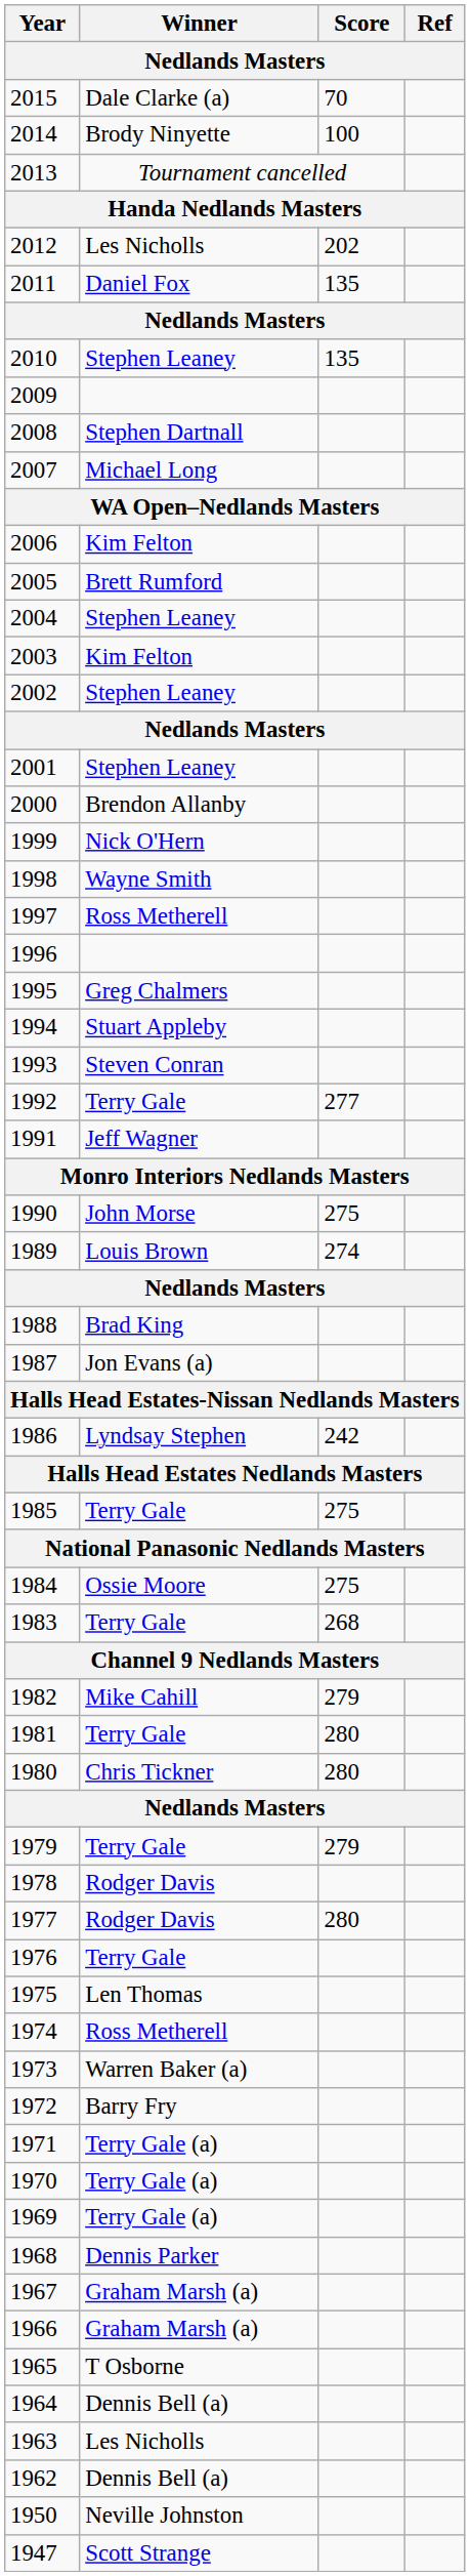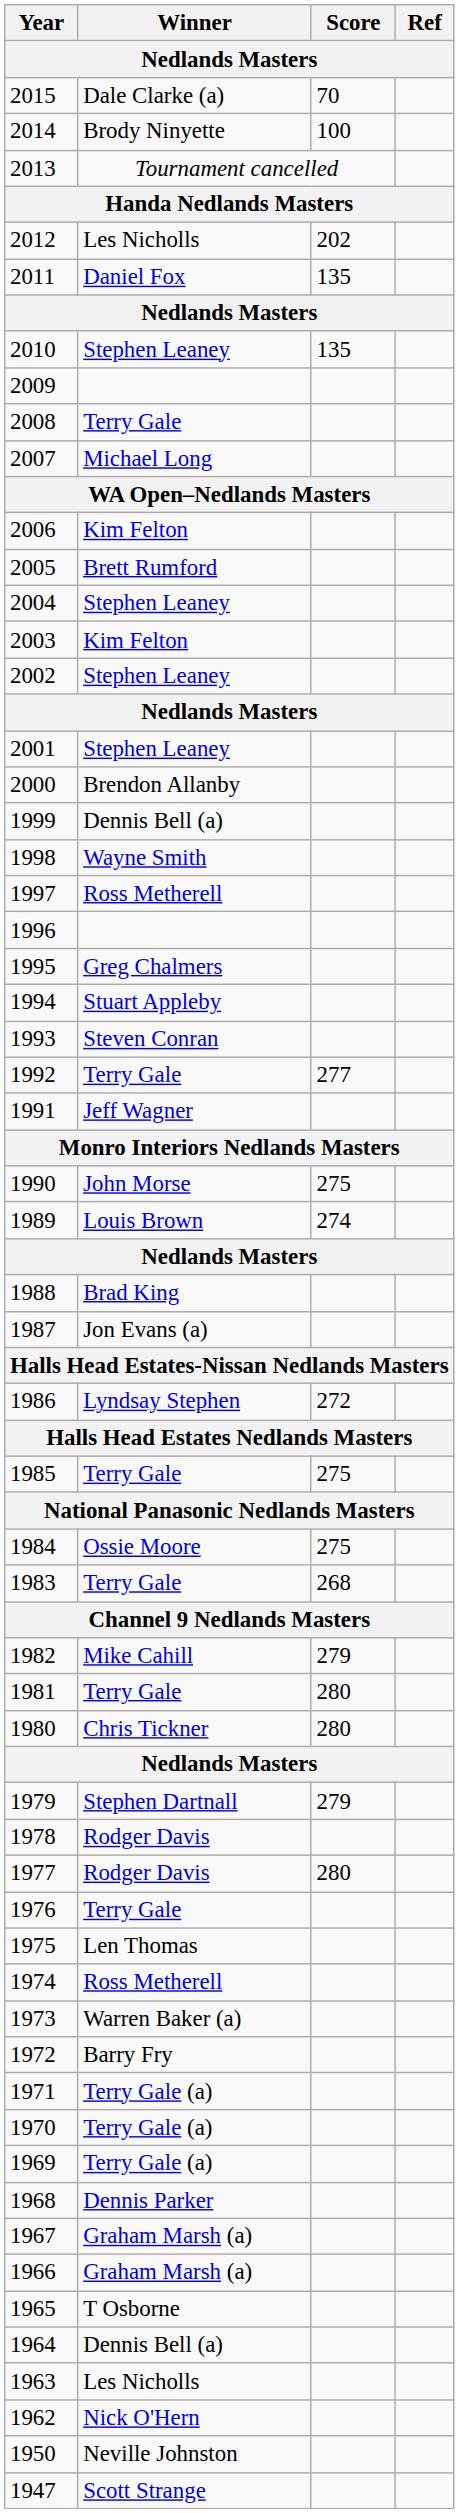 <table class=wikitable>
 <tr>
 <th>Year</th>
 <th>Winner</th>
 <th>Score</th>
 <th>Ref</th>
 </tr>
 <tr>
 <th colspan=4>Nedlands Masters</th>
 </tr>
 <tr>
 <td>2015</td>
 <td> Dale Clarke (a)</td>
 <td>70</td>
 <td></td>
 </tr>
 <tr>
 <td>2014</td>
 <td> Brody Ninyette</td>
 <td>100</td>
 <td></td>
 </tr>
 <tr>
 <td>2013</td>
 <td colspan=2 align=center><em>Tournament cancelled</em></td>
 <td></td>
 </tr>
 <tr>
 <th colspan=4>Handa Nedlands Masters</th>
 </tr>
 <tr>
 <td>2012</td>
 <td> Les Nicholls</td>
 <td>202</td>
 <td></td>
 </tr>
 <tr>
 <td>2011</td>
 <td> <a href='#'>Daniel Fox</a></td>
 <td>135</td>
 <td></td>
 </tr>
 <tr>
 <th colspan=4>Nedlands Masters</th>
 </tr>
 <tr>
 <td>2010</td>
 <td> <a href='#'>Stephen Leaney</a></td>
 <td>135</td>
 <td></td>
 </tr>
 <tr>
 <td>2009</td>
 <td></td>
 <td></td>
 <td></td>
 </tr>
 <tr>
 <td>2008</td>
-<td> <a href='#'>Stephen Dartnall</a></td>
+<td> <a href='#'>Terry Gale</a></td>
 <td></td>
 <td></td>
 </tr>
 <tr>
 <td>2007</td>
 <td> <a href='#'>Michael Long</a></td>
 <td></td>
 <td></td>
 </tr>
 <tr>
 <th colspan=4>WA Open–Nedlands Masters</th>
 </tr>
 <tr>
 <td>2006</td>
 <td> <a href='#'>Kim Felton</a></td>
 <td></td>
 <td></td>
 </tr>
 <tr>
 <td>2005</td>
 <td> <a href='#'>Brett Rumford</a></td>
 <td></td>
 <td></td>
 </tr>
 <tr>
 <td>2004</td>
 <td> <a href='#'>Stephen Leaney</a></td>
 <td></td>
 <td></td>
 </tr>
 <tr>
 <td>2003</td>
 <td> <a href='#'>Kim Felton</a></td>
 <td></td>
 <td></td>
 </tr>
 <tr>
 <td>2002</td>
 <td> <a href='#'>Stephen Leaney</a></td>
 <td></td>
 <td></td>
 </tr>
 <tr>
 <th colspan=4>Nedlands Masters</th>
 </tr>
 <tr>
 <td>2001</td>
 <td> <a href='#'>Stephen Leaney</a></td>
 <td></td>
 <td></td>
 </tr>
 <tr>
 <td>2000</td>
 <td> Brendon Allanby</td>
 <td></td>
 <td></td>
 </tr>
 <tr>
 <td>1999</td>
-<td> <a href='#'>Nick O'Hern</a></td>
+<td> Dennis Bell (a)</td>
 <td></td>
 <td></td>
 </tr>
 <tr>
 <td>1998</td>
 <td> <a href='#'>Wayne Smith</a></td>
 <td></td>
 <td></td>
 </tr>
 <tr>
 <td>1997</td>
 <td> <a href='#'>Ross Metherell</a></td>
 <td></td>
 <td></td>
 </tr>
 <tr>
 <td>1996</td>
 <td></td>
 <td></td>
 <td></td>
 </tr>
 <tr>
 <td>1995</td>
 <td> <a href='#'>Greg Chalmers</a></td>
 <td></td>
 <td></td>
 </tr>
 <tr>
 <td>1994</td>
 <td> <a href='#'>Stuart Appleby</a></td>
 <td></td>
 <td></td>
 </tr>
 <tr>
 <td>1993</td>
 <td> <a href='#'>Steven Conran</a></td>
 <td></td>
 <td></td>
 </tr>
 <tr>
 <td>1992</td>
 <td> <a href='#'>Terry Gale</a></td>
 <td>277</td>
 <td></td>
 </tr>
 <tr>
 <td>1991</td>
 <td> <a href='#'>Jeff Wagner</a></td>
 <td></td>
 <td></td>
 </tr>
 <tr>
 <th colspan=4>Monro Interiors Nedlands Masters</th>
 </tr>
 <tr>
 <td>1990</td>
 <td> <a href='#'>John Morse</a></td>
 <td>275</td>
 <td></td>
 </tr>
 <tr>
 <td>1989</td>
 <td> <a href='#'>Louis Brown</a></td>
 <td>274</td>
 <td></td>
 </tr>
 <tr>
 <th colspan=4>Nedlands Masters</th>
 </tr>
 <tr>
 <td>1988</td>
 <td> <a href='#'>Brad King</a></td>
 <td></td>
 <td></td>
 </tr>
 <tr>
 <td>1987</td>
 <td> Jon Evans (a)</td>
 <td></td>
 <td></td>
 </tr>
 <tr>
 <th colspan=4>Halls Head Estates-Nissan Nedlands Masters</th>
 </tr>
 <tr>
 <td>1986</td>
 <td> <a href='#'>Lyndsay Stephen</a></td>
-<td>242</td>
+<td>272</td>
 <td></td>
 </tr>
 <tr>
 <th colspan=4>Halls Head Estates Nedlands Masters</th>
 </tr>
 <tr>
 <td>1985</td>
 <td> <a href='#'>Terry Gale</a></td>
 <td>275</td>
 <td></td>
 </tr>
 <tr>
 <th colspan=4>National Panasonic Nedlands Masters</th>
 </tr>
 <tr>
 <td>1984</td>
 <td> <a href='#'>Ossie Moore</a></td>
 <td>275</td>
 <td></td>
 </tr>
 <tr>
 <td>1983</td>
 <td> <a href='#'>Terry Gale</a></td>
 <td>268</td>
 <td></td>
 </tr>
 <tr>
 <th colspan=4>Channel 9 Nedlands Masters</th>
 </tr>
 <tr>
 <td>1982</td>
 <td> <a href='#'>Mike Cahill</a></td>
 <td>279</td>
 <td></td>
 </tr>
 <tr>
 <td>1981</td>
 <td> <a href='#'>Terry Gale</a></td>
 <td>280</td>
 <td></td>
 </tr>
 <tr>
 <td>1980</td>
 <td> <a href='#'>Chris Tickner</a></td>
 <td>280</td>
 <td></td>
 </tr>
 <tr>
 <th colspan=4>Nedlands Masters</th>
 </tr>
 <tr>
 <td>1979</td>
-<td> <a href='#'>Terry Gale</a></td>
+<td> <a href='#'>Stephen Dartnall</a></td>
 <td>279</td>
 <td></td>
 </tr>
 <tr>
 <td>1978</td>
 <td> <a href='#'>Rodger Davis</a></td>
 <td></td>
 <td></td>
 </tr>
 <tr>
 <td>1977</td>
 <td> <a href='#'>Rodger Davis</a></td>
 <td>280</td>
 <td></td>
 </tr>
 <tr>
 <td>1976</td>
 <td> <a href='#'>Terry Gale</a></td>
 <td></td>
 <td></td>
 </tr>
 <tr>
 <td>1975</td>
 <td> Len Thomas</td>
 <td></td>
 <td></td>
 </tr>
 <tr>
 <td>1974</td>
 <td> <a href='#'>Ross Metherell</a></td>
 <td></td>
 <td></td>
 </tr>
 <tr>
 <td>1973</td>
 <td> Warren Baker (a)</td>
 <td></td>
 <td></td>
 </tr>
 <tr>
 <td>1972</td>
 <td> Barry Fry</td>
 <td></td>
 <td></td>
 </tr>
 <tr>
 <td>1971</td>
 <td> <a href='#'>Terry Gale</a> (a)</td>
 <td></td>
 <td></td>
 </tr>
 <tr>
 <td>1970</td>
 <td> <a href='#'>Terry Gale</a> (a)</td>
 <td></td>
 <td></td>
 </tr>
 <tr>
 <td>1969</td>
 <td> <a href='#'>Terry Gale</a> (a)</td>
 <td></td>
 <td></td>
 </tr>
 <tr>
 <td>1968</td>
 <td> <a href='#'>Dennis Parker</a></td>
 <td></td>
 <td></td>
 </tr>
 <tr>
 <td>1967</td>
 <td> <a href='#'>Graham Marsh</a> (a)</td>
 <td></td>
 <td></td>
 </tr>
 <tr>
 <td>1966</td>
 <td> <a href='#'>Graham Marsh</a> (a)</td>
 <td></td>
 <td></td>
 </tr>
 <tr>
 <td>1965</td>
 <td> T Osborne</td>
 <td></td>
 <td></td>
 </tr>
 <tr>
 <td>1964</td>
 <td> Dennis Bell (a)</td>
 <td></td>
 <td></td>
 </tr>
 <tr>
 <td>1963</td>
 <td> Les Nicholls</td>
 <td></td>
 <td></td>
 </tr>
 <tr>
 <td>1962</td>
-<td> Dennis Bell (a)</td>
+<td> <a href='#'>Nick O'Hern</a></td>
 <td></td>
 <td></td>
 </tr>
 <tr>
 <td>1950</td>
 <td> Neville Johnston</td>
 <td></td>
 <td></td>
 </tr>
 <tr>
 <td>1947</td>
 <td> <a href='#'>Scott Strange</a></td>
 <td></td>
 <td></td>
 </tr>
 </table>
